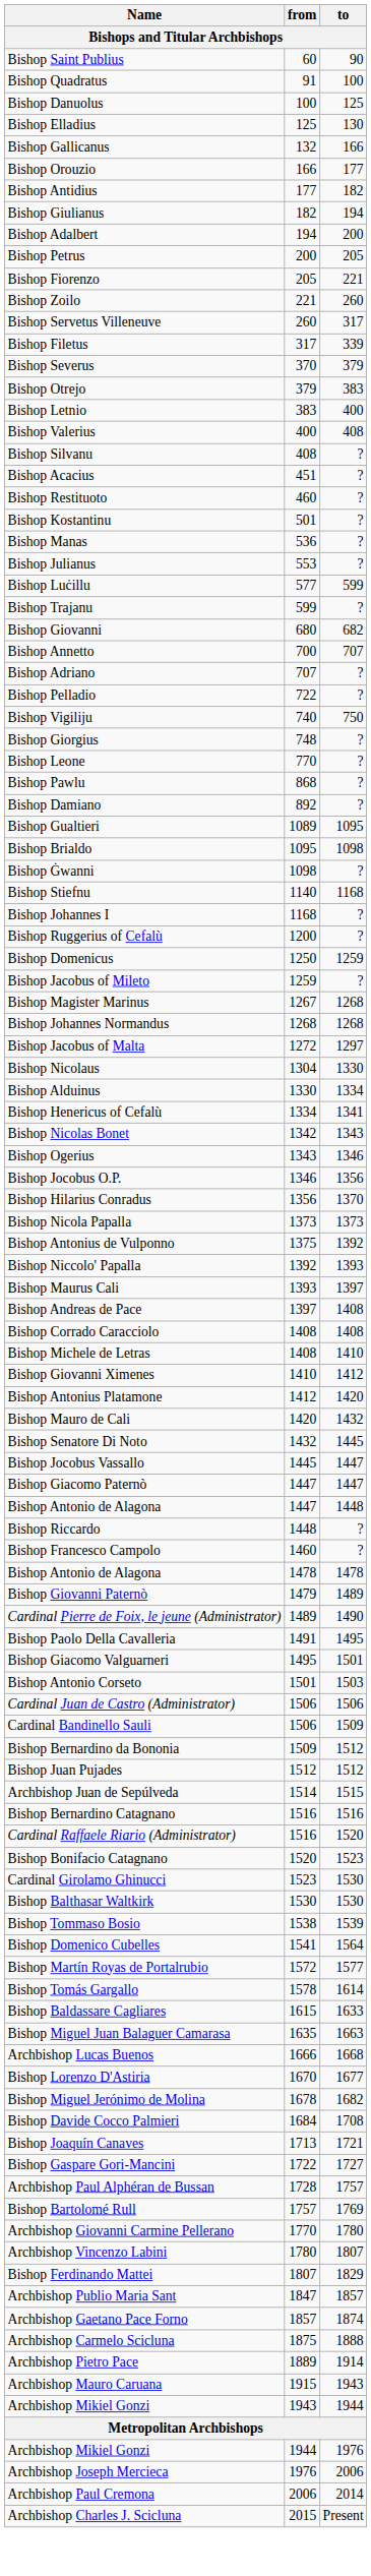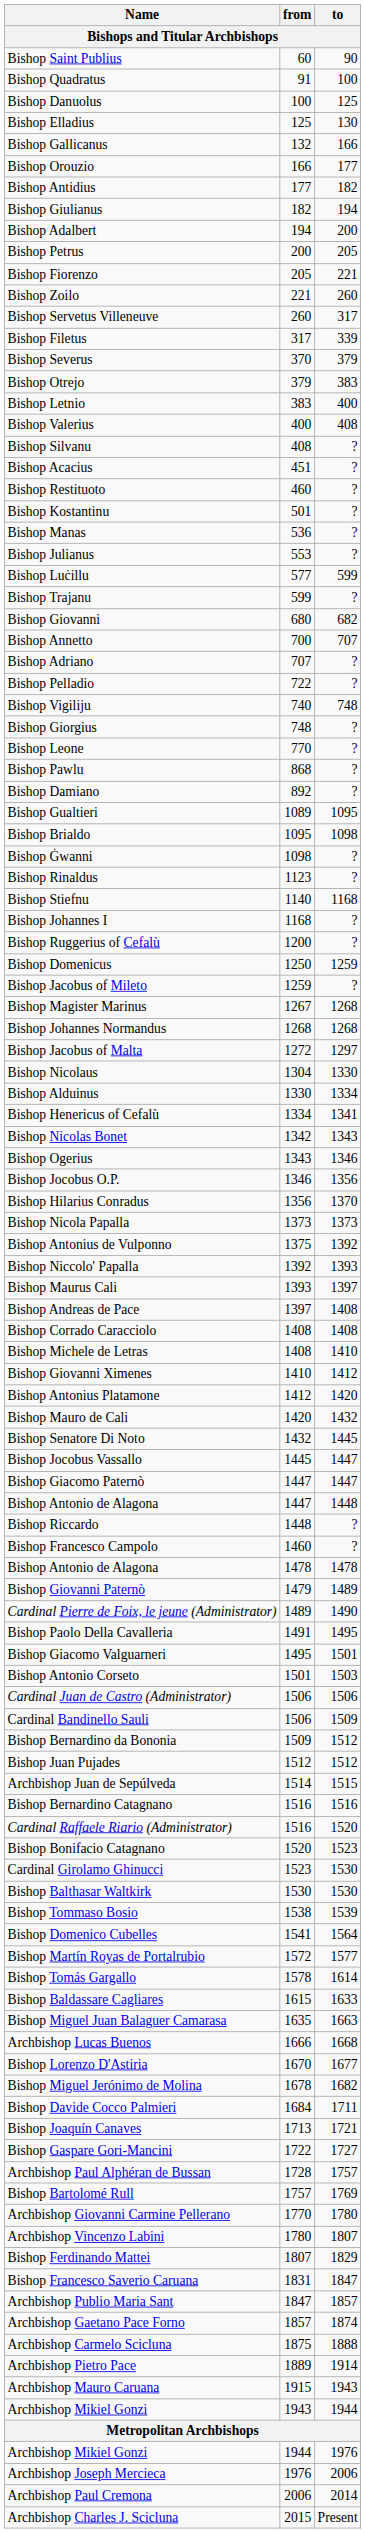 <table class="wikitable">
 <tr>
 <th bgcolor="violet">Name</th>
 <th bgcolor="violet">from</th>
 <th bgcolor="violet">to</th>
 </tr>
 <tr>
 <th colspan="3" align="center">Bishops and Titular Archbishops</th>
 </tr>
 <tr>
 <td>Bishop <a href='#'>Saint Publius</a></td>
 <td align="right">60</td>
 <td align="right">90</td>
 </tr>
 <tr>
 <td>Bishop Quadratus</td>
 <td align="right">91</td>
 <td align="right">100</td>
 </tr>
 <tr>
 <td>Bishop Danuolus</td>
 <td align="right">100</td>
 <td align="right">125</td>
 </tr>
 <tr>
 <td>Bishop Elladius</td>
 <td align="right">125</td>
 <td align="right">130</td>
 </tr>
 <tr>
 <td>Bishop Gallicanus</td>
 <td align="right">132</td>
 <td align="right">166</td>
 </tr>
 <tr>
 <td>Bishop Orouzio</td>
 <td align="right">166</td>
 <td align="right">177</td>
 </tr>
 <tr>
 <td>Bishop Antidius</td>
 <td align="right">177</td>
 <td align="right">182</td>
 </tr>
 <tr>
 <td>Bishop Giulianus</td>
 <td align="right">182</td>
 <td align="right">194</td>
 </tr>
 <tr>
 <td>Bishop Adalbert</td>
 <td align="right">194</td>
 <td align="right">200</td>
 </tr>
 <tr>
 <td>Bishop Petrus</td>
 <td align="right">200</td>
 <td align="right">205</td>
 </tr>
 <tr>
 <td>Bishop Fiorenzo</td>
 <td align="right">205</td>
 <td align="right">221</td>
 </tr>
 <tr>
 <td>Bishop Zoilo</td>
 <td align="right">221</td>
 <td align="right">260</td>
 </tr>
 <tr>
 <td>Bishop Servetus Villeneuve</td>
 <td align="right">260</td>
 <td align="right">317</td>
 </tr>
 <tr>
 <td>Bishop Filetus</td>
 <td align="right">317</td>
 <td align="right">339</td>
 </tr>
 <tr>
 <td>Bishop Severus</td>
 <td align="right">370</td>
 <td align="right">379</td>
 </tr>
 <tr>
 <td>Bishop Otrejo</td>
 <td align="right">379</td>
 <td align="right">383</td>
 </tr>
 <tr>
 <td>Bishop Letnio</td>
 <td align="right">383</td>
 <td align="right">400</td>
 </tr>
 <tr>
 <td>Bishop Valerius</td>
 <td align="right">400</td>
 <td align="right">408</td>
 </tr>
 <tr>
 <td>Bishop Silvanu</td>
 <td align="right">408</td>
 <td align="right">?</td>
 </tr>
 <tr>
 <td>Bishop Acacius</td>
 <td align="right">451</td>
 <td align="right">?</td>
 </tr>
 <tr>
 <td>Bishop Restituoto</td>
 <td align="right">460</td>
 <td align="right">?</td>
 </tr>
 <tr>
 <td>Bishop Kostantinu</td>
 <td align="right">501</td>
 <td align="right">?</td>
 </tr>
 <tr>
 <td>Bishop Manas</td>
 <td align="right">536</td>
 <td align="right">?</td>
 </tr>
 <tr>
 <td>Bishop Julianus</td>
 <td align="right">553</td>
 <td align="right">?</td>
 </tr>
 <tr>
 <td>Bishop Luċillu</td>
 <td align="right">577</td>
 <td align="right">599</td>
 </tr>
 <tr>
 <td>Bishop Trajanu</td>
 <td align="right">599</td>
 <td align="right">?</td>
 </tr>
 <tr>
 <td>Bishop Giovanni</td>
 <td align="right">680</td>
 <td align="right">682</td>
 </tr>
 <tr>
 <td>Bishop Annetto</td>
 <td align="right">700</td>
 <td align="right">707</td>
 </tr>
 <tr>
 <td>Bishop Adriano</td>
 <td align="right">707</td>
 <td align="right">?</td>
 </tr>
 <tr>
 <td>Bishop Pelladio</td>
 <td align="right">722</td>
 <td align="right">?</td>
 </tr>
 <tr>
 <td>Bishop Vigiliju</td>
 <td align="right">740</td>
-<td align="right">750</td>
+<td align="right">748</td>
 </tr>
 <tr>
 <td>Bishop Giorgius</td>
 <td align="right">748</td>
 <td align="right">?</td>
 </tr>
 <tr>
 <td>Bishop Leone</td>
 <td align="right">770</td>
 <td align="right">?</td>
 </tr>
 <tr>
 <td>Bishop Pawlu</td>
 <td align="right">868</td>
 <td align="right">?</td>
 </tr>
 <tr>
 <td>Bishop Damiano</td>
 <td align="right">892</td>
 <td align="right">?</td>
 </tr>
 <tr>
 <td>Bishop Gualtieri</td>
 <td align="right">1089</td>
 <td align="right">1095</td>
 </tr>
 <tr>
 <td>Bishop Brialdo</td>
 <td align="right">1095</td>
 <td align="right">1098</td>
 </tr>
 <tr>
 <td>Bishop Ġwanni</td>
 <td align="right">1098</td>
+<td align="right">?</td>
+</tr>
+<tr>
+<td>Bishop Rinaldus</td>
+<td align="right">1123</td>
 <td align="right">?</td>
 </tr>
 <tr>
 <td>Bishop Stiefnu</td>
 <td align="right">1140</td>
 <td align="right">1168</td>
 </tr>
 <tr>
 <td>Bishop Johannes I</td>
 <td align="right">1168</td>
 <td align="right">?</td>
 </tr>
 <tr>
 <td>Bishop Ruggerius of <a href='#'>Cefalù</a></td>
 <td align="right">1200</td>
 <td align="right">?</td>
 </tr>
 <tr>
 <td>Bishop Domenicus</td>
 <td align="right">1250</td>
 <td align="right">1259</td>
 </tr>
 <tr>
 <td>Bishop Jacobus of <a href='#'>Mileto</a></td>
 <td align="right">1259</td>
 <td align="right">?</td>
 </tr>
 <tr>
 <td>Bishop Magister Marinus</td>
 <td align="right">1267</td>
 <td align="right">1268</td>
 </tr>
 <tr>
 <td>Bishop Johannes Normandus</td>
 <td align="right">1268</td>
 <td align="right">1268</td>
 </tr>
 <tr>
 <td>Bishop Jacobus of <a href='#'>Malta</a></td>
 <td align="right">1272</td>
 <td align="right">1297</td>
 </tr>
 <tr>
 <td>Bishop Nicolaus</td>
 <td align="right">1304</td>
 <td align="right">1330</td>
 </tr>
 <tr>
 <td>Bishop Alduinus</td>
 <td align="right">1330</td>
 <td align="right">1334</td>
 </tr>
 <tr>
 <td>Bishop Henericus of Cefalù</td>
 <td align="right">1334</td>
 <td align="right">1341</td>
 </tr>
 <tr>
 <td>Bishop <a href='#'>Nicolas Bonet</a></td>
 <td align="right">1342</td>
 <td align="right">1343</td>
 </tr>
 <tr>
 <td>Bishop Ogerius</td>
 <td align="right">1343</td>
 <td align="right">1346</td>
 </tr>
 <tr>
 <td>Bishop Jocobus O.P.</td>
 <td align="right">1346</td>
 <td align="right">1356</td>
 </tr>
 <tr>
 <td>Bishop Hilarius Conradus</td>
 <td align="right">1356</td>
 <td align="right">1370</td>
 </tr>
 <tr>
 <td>Bishop Nicola Papalla</td>
 <td align="right">1373</td>
 <td align="right">1373</td>
 </tr>
 <tr>
 <td>Bishop Antonius de Vulponno</td>
 <td align="right">1375</td>
 <td align="right">1392</td>
 </tr>
 <tr>
 <td>Bishop Niccolo' Papalla</td>
 <td align="right">1392</td>
 <td align="right">1393</td>
 </tr>
 <tr>
 <td>Bishop Maurus Cali</td>
 <td align="right">1393</td>
 <td align="right">1397</td>
 </tr>
 <tr>
 <td>Bishop Andreas de Pace</td>
 <td align="right">1397</td>
 <td align="right">1408</td>
 </tr>
 <tr>
 <td>Bishop Corrado Caracciolo</td>
 <td align="right">1408</td>
 <td align="right">1408</td>
 </tr>
 <tr>
 <td>Bishop Michele de Letras</td>
 <td align="right">1408</td>
 <td align="right">1410</td>
 </tr>
 <tr>
 <td>Bishop Giovanni Ximenes</td>
 <td align="right">1410</td>
 <td align="right">1412</td>
 </tr>
 <tr>
 <td>Bishop Antonius Platamone</td>
 <td align="right">1412</td>
 <td align="right">1420</td>
 </tr>
 <tr>
 <td>Bishop Mauro de Cali</td>
 <td align="right">1420</td>
 <td align="right">1432</td>
 </tr>
 <tr>
 <td>Bishop Senatore Di Noto</td>
 <td align="right">1432</td>
 <td align="right">1445</td>
 </tr>
 <tr>
 <td>Bishop Jocobus Vassallo</td>
 <td align="right">1445</td>
 <td align="right">1447</td>
 </tr>
 <tr>
 <td>Bishop Giacomo Paternò</td>
 <td align="right">1447</td>
 <td align="right">1447</td>
 </tr>
 <tr>
 <td>Bishop Antonio de Alagona</td>
 <td align="right">1447</td>
 <td align="right">1448</td>
 </tr>
 <tr>
 <td>Bishop Riccardo</td>
 <td align="right">1448</td>
 <td align="right">?</td>
 </tr>
 <tr>
 <td>Bishop Francesco Campolo</td>
 <td align="right">1460</td>
 <td align="right">?</td>
 </tr>
 <tr>
 <td>Bishop Antonio de Alagona</td>
 <td align="right">1478</td>
 <td align="right">1478</td>
 </tr>
 <tr>
 <td>Bishop <a href='#'>Giovanni Paternò</a></td>
 <td align="right">1479</td>
 <td align="right">1489</td>
 </tr>
 <tr>
 <td><em>Cardinal <a href='#'>Pierre de Foix, le jeune</a> (Administrator)</em></td>
 <td align="right">1489</td>
 <td align="right">1490</td>
 </tr>
 <tr>
 <td>Bishop Paolo Della Cavalleria</td>
 <td align="right">1491</td>
 <td align="right">1495</td>
 </tr>
 <tr>
 <td>Bishop Giacomo Valguarneri</td>
 <td align="right">1495</td>
 <td align="right">1501</td>
 </tr>
 <tr>
 <td>Bishop Antonio Corseto</td>
 <td align="right">1501</td>
 <td align="right">1503</td>
 </tr>
 <tr>
 <td><em>Cardinal <a href='#'>Juan de Castro</a> (Administrator)</em></td>
 <td align="right">1506</td>
 <td align="right">1506</td>
 </tr>
 <tr>
 <td>Cardinal <a href='#'>Bandinello Sauli</a></td>
 <td align="right">1506</td>
 <td align="right">1509</td>
 </tr>
 <tr>
 <td>Bishop Bernardino da Bononia</td>
 <td align="right">1509</td>
 <td align="right">1512</td>
 </tr>
 <tr>
 <td>Bishop Juan Pujades</td>
 <td align="right">1512</td>
 <td align="right">1512</td>
 </tr>
 <tr>
 <td>Archbishop Juan de Sepúlveda</td>
 <td align="right">1514</td>
 <td align="right">1515</td>
 </tr>
 <tr>
 <td>Bishop Bernardino Catagnano</td>
 <td align="right">1516</td>
 <td align="right">1516</td>
 </tr>
 <tr>
 <td><em>Cardinal <a href='#'>Raffaele Riario</a> (Administrator)</em></td>
 <td align="right">1516</td>
 <td align="right">1520</td>
 </tr>
 <tr>
 <td>Bishop Bonifacio Catagnano</td>
 <td align="right">1520</td>
 <td align="right">1523</td>
 </tr>
 <tr>
 <td>Cardinal <a href='#'>Girolamo Ghinucci</a></td>
 <td align="right">1523</td>
 <td align="right">1530</td>
 </tr>
 <tr>
 <td>Bishop <a href='#'>Balthasar Waltkirk</a></td>
 <td align="right">1530</td>
 <td align="right">1530</td>
 </tr>
 <tr>
 <td>Bishop <a href='#'>Tommaso Bosio</a></td>
 <td align="right">1538</td>
 <td align="right">1539</td>
 </tr>
 <tr>
 <td>Bishop <a href='#'>Domenico Cubelles</a></td>
 <td align="right">1541</td>
 <td align="right">1564</td>
 </tr>
 <tr>
 <td>Bishop <a href='#'>Martín Royas de Portalrubio</a></td>
 <td align="right">1572</td>
 <td align="right">1577</td>
 </tr>
 <tr>
 <td>Bishop <a href='#'>Tomás Gargallo</a></td>
 <td align="right">1578</td>
 <td align="right">1614</td>
 </tr>
 <tr>
 <td>Bishop <a href='#'>Baldassare Cagliares</a></td>
 <td align="right">1615</td>
 <td align="right">1633</td>
 </tr>
 <tr>
 <td>Bishop <a href='#'>Miguel Juan Balaguer Camarasa</a></td>
 <td align="right">1635</td>
 <td align="right">1663</td>
 </tr>
 <tr>
 <td>Archbishop <a href='#'>Lucas Buenos</a></td>
 <td align="right">1666</td>
 <td align="right">1668</td>
 </tr>
 <tr>
 <td>Bishop <a href='#'>Lorenzo D'Astiria</a></td>
 <td align="right">1670</td>
 <td align="right">1677</td>
 </tr>
 <tr>
 <td>Bishop <a href='#'>Miguel Jerónimo de Molina</a></td>
 <td align="right">1678</td>
 <td align="right">1682</td>
 </tr>
 <tr>
 <td>Bishop <a href='#'>Davide Cocco Palmieri</a></td>
 <td align="right">1684</td>
-<td align="right">1708</td>
+<td align="right">1711</td>
 </tr>
 <tr>
 <td>Bishop <a href='#'>Joaquín Canaves</a></td>
 <td align="right">1713</td>
 <td align="right">1721</td>
 </tr>
 <tr>
 <td>Bishop <a href='#'>Gaspare Gori-Mancini</a></td>
 <td align="right">1722</td>
 <td align="right">1727</td>
 </tr>
 <tr>
 <td>Archbishop <a href='#'>Paul Alphéran de Bussan</a></td>
 <td align="right">1728</td>
 <td align="right">1757</td>
 </tr>
 <tr>
 <td>Bishop <a href='#'>Bartolomé Rull</a></td>
 <td align="right">1757</td>
 <td align="right">1769</td>
 </tr>
 <tr>
 <td>Archbishop <a href='#'>Giovanni Carmine Pellerano</a></td>
 <td align="right">1770</td>
 <td align="right">1780</td>
 </tr>
 <tr>
 <td>Archbishop <a href='#'>Vincenzo Labini</a></td>
 <td align="right">1780</td>
 <td align="right">1807</td>
 </tr>
 <tr>
 <td>Bishop <a href='#'>Ferdinando Mattei</a></td>
 <td align="right">1807</td>
 <td align="right">1829</td>
+</tr>
+<tr>
+<td>Bishop <a href='#'>Francesco Saverio Caruana</a></td>
+<td align="right">1831</td>
+<td align="right">1847</td>
 </tr>
 <tr>
 <td>Archbishop <a href='#'>Publio Maria Sant</a></td>
 <td align="right">1847</td>
 <td align="right">1857</td>
 </tr>
 <tr>
 <td>Archbishop <a href='#'>Gaetano Pace Forno</a></td>
 <td align="right">1857</td>
 <td align="right">1874</td>
 </tr>
 <tr>
 <td>Archbishop <a href='#'>Carmelo Scicluna</a></td>
 <td align="right">1875</td>
 <td align="right">1888</td>
 </tr>
 <tr>
 <td>Archbishop <a href='#'>Pietro Pace</a></td>
 <td align="right">1889</td>
 <td align="right">1914</td>
 </tr>
 <tr>
 <td>Archbishop <a href='#'>Mauro Caruana</a></td>
 <td align="right">1915</td>
 <td align="right">1943</td>
 </tr>
 <tr>
 <td>Archbishop <a href='#'>Mikiel Gonzi</a></td>
 <td align="right">1943</td>
 <td align="right">1944</td>
 </tr>
 <tr>
 <th colspan="3" align="center">Metropolitan Archbishops</th>
 </tr>
 <tr>
 <td>Archbishop <a href='#'>Mikiel Gonzi</a></td>
 <td align="right">1944</td>
 <td align="right">1976</td>
 </tr>
 <tr>
 <td>Archbishop <a href='#'>Joseph Mercieca</a></td>
 <td align="right">1976</td>
 <td align="right">2006</td>
 </tr>
 <tr>
 <td>Archbishop <a href='#'>Paul Cremona</a></td>
 <td align="right">2006</td>
 <td align="right">2014</td>
 </tr>
 <tr>
 <td>Archbishop <a href='#'>Charles J. Scicluna</a></td>
 <td align="right">2015</td>
 <td align="right">Present</td>
 </tr>
 </table>
